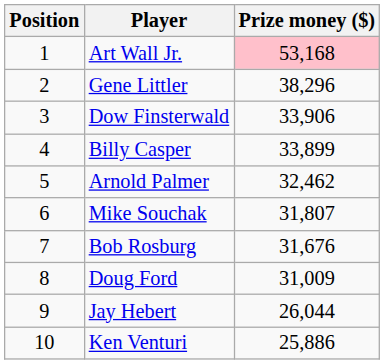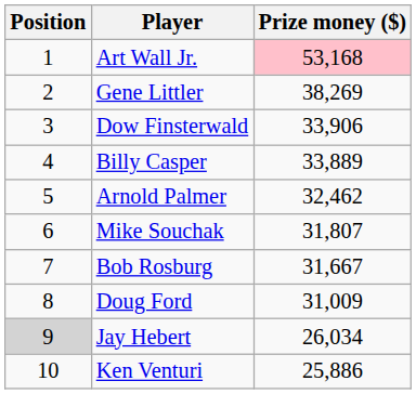 <table class="wikitable">
 <tr>
 <th>Position</th>
 <th>Player</th>
 <th>Prize money ($)</th>
 </tr>
 <tr>
 <td align=center>1</td>
 <td> <a href='#'>Art Wall Jr.</a></td>
 <td align=center style="background: pink;">53,168</td>
 </tr>
 <tr>
 <td align=center>2</td>
 <td> <a href='#'>Gene Littler</a></td>
-<td align=center>38,296</td>
+<td align=center>38,269</td>
 </tr>
 <tr>
 <td align=center>3</td>
 <td> <a href='#'>Dow Finsterwald</a></td>
 <td align=center>33,906</td>
 </tr>
 <tr>
 <td align=center>4</td>
 <td> <a href='#'>Billy Casper</a></td>
-<td align=center>33,899</td>
+<td align=center>33,889</td>
 </tr>
 <tr>
 <td align=center>5</td>
 <td> <a href='#'>Arnold Palmer</a></td>
 <td align=center>32,462</td>
 </tr>
 <tr>
 <td align=center>6</td>
 <td> <a href='#'>Mike Souchak</a></td>
 <td align=center>31,807</td>
 </tr>
 <tr>
 <td align=center>7</td>
 <td> <a href='#'>Bob Rosburg</a></td>
-<td align=center>31,676</td>
+<td align=center>31,667</td>
 </tr>
 <tr>
 <td align=center>8</td>
 <td> <a href='#'>Doug Ford</a></td>
 <td align=center>31,009</td>
 </tr>
 <tr>
-<td align=center>9</td>
+<td align=center style="background: lightgrey;">9</td>
 <td> <a href='#'>Jay Hebert</a></td>
-<td align=center>26,044</td>
+<td align=center>26,034</td>
 </tr>
 <tr>
 <td align=center>10</td>
 <td> <a href='#'>Ken Venturi</a></td>
 <td align=center>25,886</td>
 </tr>
 </table>
